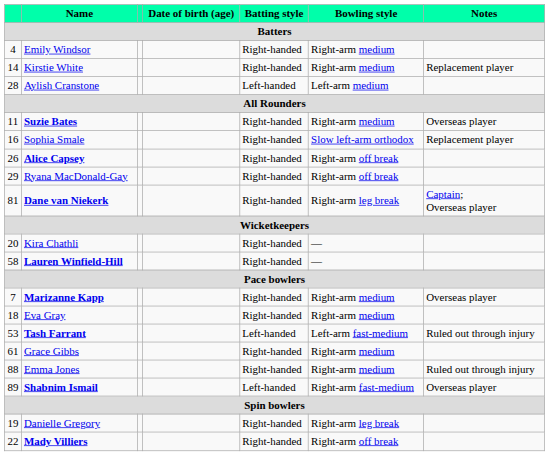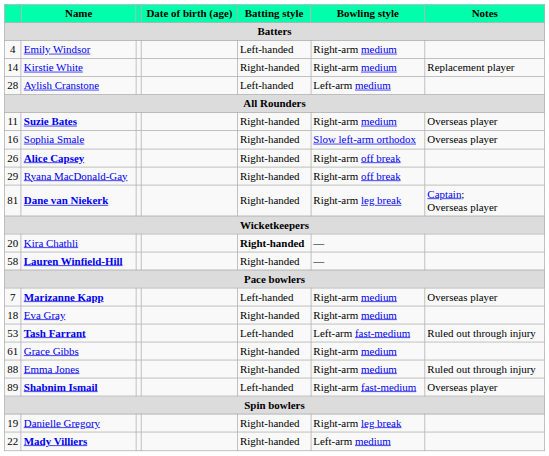 <table class="wikitable" style="font-size:95%;" width="85%">
 <tr>
 <th style="background:#00FFAA; color:black"></th>
 <th style="background:#00FFAA; color:black">Name</th>
 <th style="background:#00FFAA; color:black"></th>
 <th style="background:#00FFAA; color:black">Date of birth (age)</th>
 <th style="background:#00FFAA; color:black">Batting style</th>
 <th style="background:#00FFAA; color:black">Bowling style</th>
 <th style="background:#00FFAA; color:black">Notes</th>
 </tr>
 <tr>
 <th colspan="7" style="background: #DCDCDC" align=right>Batters</th>
 </tr>
 <tr>
 <td style="text-align:center">4</td>
 <td><a href='#'>Emily Windsor</a></td>
 <td style="text-align:center"></td>
 <td></td>
-<td>Right-handed</td>
+<td>Left-handed</td>
 <td>Right-arm <a href='#'>medium</a></td>
 <td></td>
 </tr>
 <tr>
 <td style="text-align:center">14</td>
 <td><a href='#'>Kirstie White</a></td>
 <td style="text-align:center"></td>
 <td></td>
 <td>Right-handed</td>
 <td>Right-arm <a href='#'>medium</a></td>
 <td>Replacement player</td>
 </tr>
 <tr>
 <td style="text-align:center">28</td>
 <td><a href='#'>Aylish Cranstone</a></td>
 <td style="text-align:center"></td>
 <td></td>
 <td>Left-handed</td>
 <td>Left-arm <a href='#'>medium</a></td>
 <td></td>
 </tr>
 <tr>
 <th colspan="7" style="background: #DCDCDC" align=right>All Rounders</th>
 </tr>
 <tr>
 <td style="text-align:center">11</td>
 <td><strong><a href='#'>Suzie Bates</a></strong></td>
 <td style="text-align:center"></td>
 <td></td>
 <td>Right-handed</td>
 <td>Right-arm <a href='#'>medium</a></td>
 <td>Overseas player</td>
 </tr>
 <tr>
 <td style="text-align:center">16</td>
 <td><a href='#'>Sophia Smale</a></td>
 <td style="text-align:center"></td>
 <td></td>
 <td>Right-handed</td>
 <td><a href='#'>Slow left-arm orthodox</a></td>
-<td>Replacement player</td>
+<td>Overseas player</td>
 </tr>
 <tr>
 <td style="text-align:center">26</td>
 <td><strong><a href='#'>Alice Capsey</a></strong></td>
 <td style="text-align:center"></td>
 <td></td>
 <td>Right-handed</td>
 <td>Right-arm <a href='#'>off break</a></td>
 <td></td>
 </tr>
 <tr>
 <td style="text-align:center">29</td>
 <td><a href='#'>Ryana MacDonald-Gay</a></td>
 <td style="text-align:center"></td>
 <td></td>
 <td>Right-handed</td>
 <td>Right-arm <a href='#'>off break</a></td>
 <td></td>
 </tr>
 <tr>
 <td style="text-align:center">81</td>
 <td><strong><a href='#'>Dane van Niekerk</a></strong></td>
 <td style="text-align:center"></td>
 <td></td>
 <td>Right-handed</td>
 <td>Right-arm <a href='#'>leg break</a></td>
 <td><a href='#'>Captain</a>; <br>Overseas player</td>
 </tr>
 <tr>
 <th colspan="7" style="background: #DCDCDC" align=right>Wicketkeepers</th>
 </tr>
 <tr>
 <td style="text-align:center">20</td>
 <td><a href='#'>Kira Chathli</a></td>
 <td style="text-align:center"></td>
 <td></td>
-<td>Right-handed</td>
+<td><strong>Right-handed</strong></td>
 <td>—</td>
 <td></td>
 </tr>
 <tr>
 <td style="text-align:center">58</td>
 <td><strong><a href='#'>Lauren Winfield-Hill</a></strong></td>
 <td style="text-align:center"></td>
 <td></td>
 <td>Right-handed</td>
 <td>—</td>
 <td></td>
 </tr>
 <tr>
 <th colspan="7" style="background: #DCDCDC" align=right>Pace bowlers</th>
 </tr>
 <tr>
 <td style="text-align:center">7</td>
 <td><strong><a href='#'>Marizanne Kapp</a></strong></td>
 <td style="text-align:center"></td>
 <td></td>
-<td>Right-handed</td>
+<td>Left-handed</td>
 <td>Right-arm <a href='#'>medium</a></td>
 <td>Overseas player</td>
 </tr>
 <tr>
 <td style="text-align:center">18</td>
 <td><a href='#'>Eva Gray</a></td>
 <td style="text-align:center"></td>
 <td></td>
 <td>Right-handed</td>
 <td>Right-arm <a href='#'>medium</a></td>
 <td></td>
 </tr>
 <tr>
 <td style="text-align:center">53</td>
 <td><strong><a href='#'>Tash Farrant</a></strong></td>
 <td style="text-align:center"></td>
 <td></td>
 <td>Left-handed</td>
 <td>Left-arm <a href='#'>fast-medium</a></td>
 <td>Ruled out through injury</td>
 </tr>
 <tr>
 <td style="text-align:center">61</td>
 <td><a href='#'>Grace Gibbs</a></td>
 <td style="text-align:center"></td>
 <td></td>
 <td>Right-handed</td>
 <td>Right-arm <a href='#'>medium</a></td>
 <td></td>
 </tr>
 <tr>
 <td style="text-align:center">88</td>
 <td><a href='#'>Emma Jones</a></td>
 <td style="text-align:center"></td>
 <td></td>
 <td>Right-handed</td>
 <td>Right-arm <a href='#'>medium</a></td>
 <td>Ruled out through injury</td>
 </tr>
 <tr>
 <td style="text-align:center">89</td>
 <td><strong><a href='#'>Shabnim Ismail</a></strong></td>
 <td style="text-align:center"></td>
 <td></td>
 <td>Left-handed</td>
 <td>Right-arm <a href='#'>fast-medium</a></td>
 <td>Overseas player</td>
 </tr>
 <tr>
 <th colspan="7" style="background: #DCDCDC" align=right>Spin bowlers</th>
 </tr>
 <tr>
 <td style="text-align:center">19</td>
 <td><a href='#'>Danielle Gregory</a></td>
 <td style="text-align:center"></td>
 <td></td>
 <td>Right-handed</td>
 <td>Right-arm <a href='#'>leg break</a></td>
 <td></td>
 </tr>
 <tr>
 <td style="text-align:center">22</td>
 <td><strong><a href='#'>Mady Villiers</a></strong></td>
 <td style="text-align:center"></td>
 <td></td>
 <td>Right-handed</td>
-<td>Right-arm <a href='#'>off break</a></td>
+<td>Left-arm <a href='#'>medium</a></td>
 <td></td>
 </tr>
 </table>
